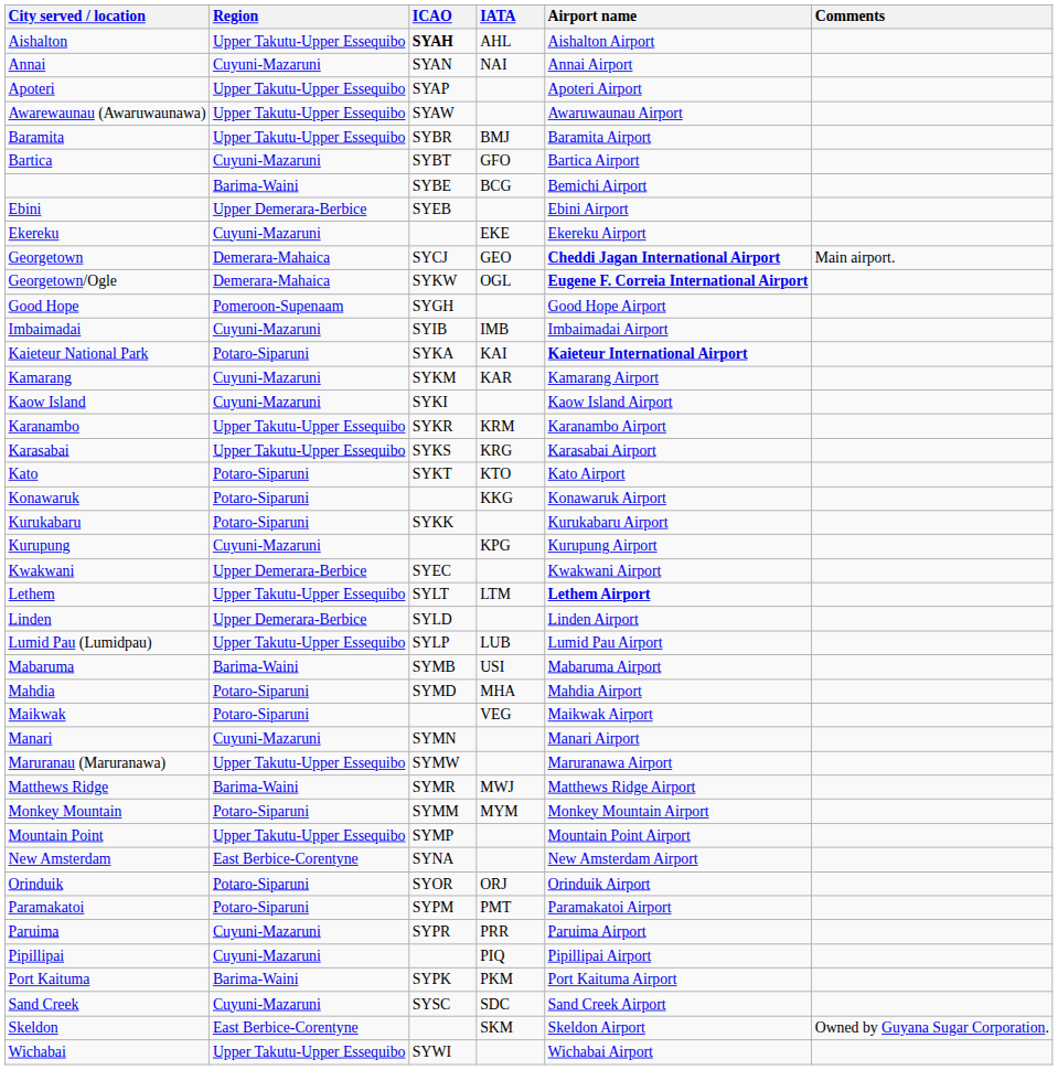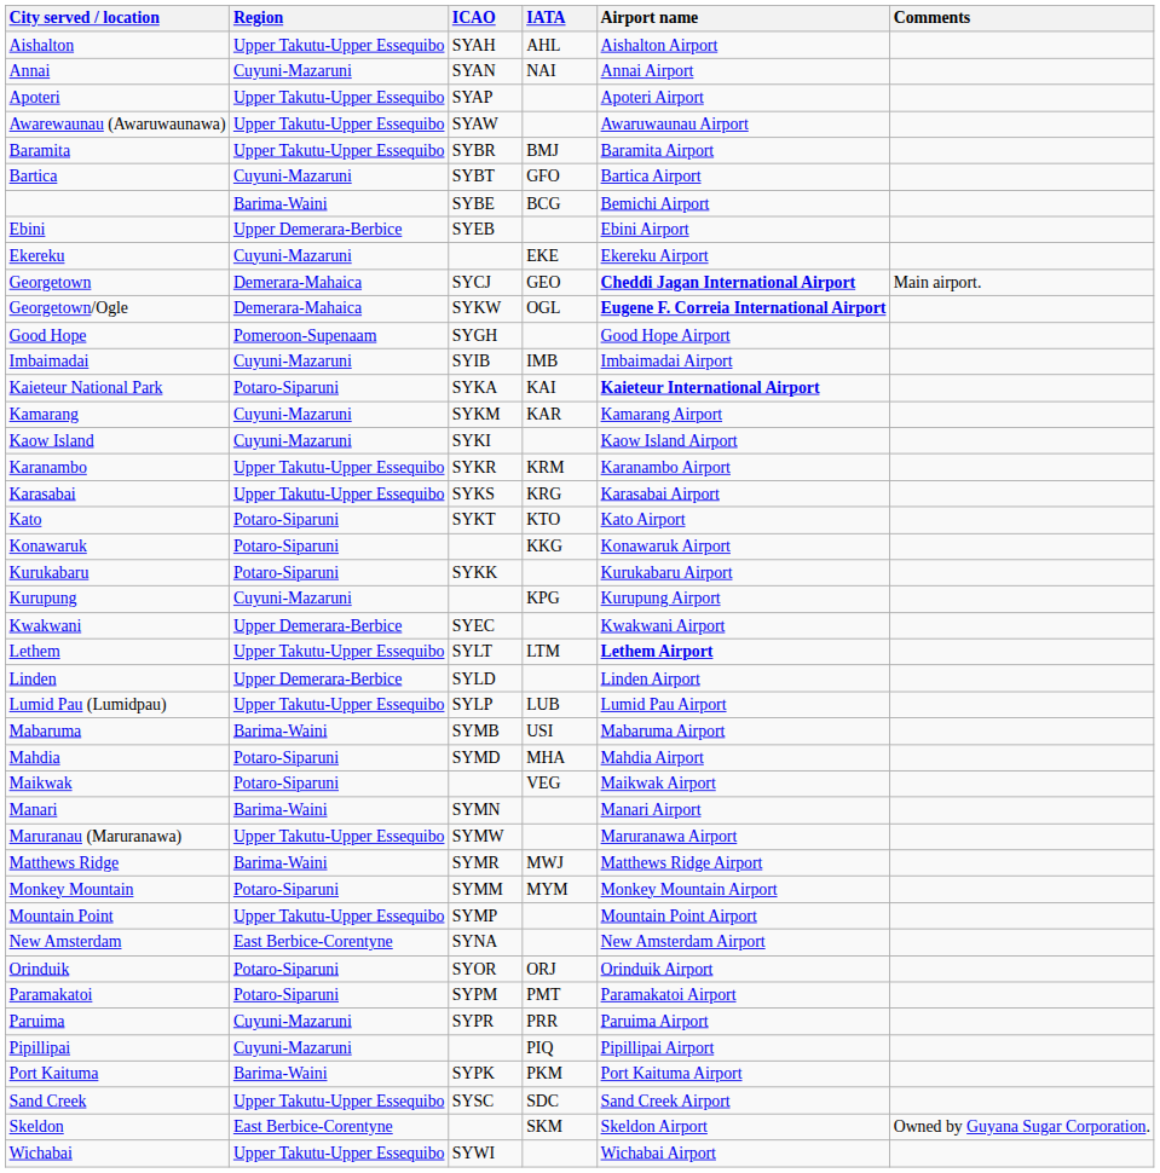 <table class="wikitable sortable">
 <tr>
 <th style="text-align:left; white-space:nowrap;"><a href='#'>City served / location</a></th>
 <th style="text-align:left;"><a href='#'>Region</a></th>
 <th style="text-align:left; width:4em;"><a href='#'>ICAO</a></th>
 <th style="text-align:left; width:4em;"><a href='#'>IATA</a></th>
 <th style="text-align:left; white-space:nowrap;">Airport name</th>
 <th style="text-align:left; white-space:nowrap;">Comments</th>
 </tr>
 <tr valign=top>
 <td><a href='#'>Aishalton</a></td>
 <td><a href='#'>Upper Takutu-Upper Essequibo</a></td>
-<td><strong>SYAH</strong></td>
+<td>SYAH</td>
 <td>AHL</td>
 <td><a href='#'>Aishalton Airport</a></td>
 <td></td>
 </tr>
 <tr valign=top>
 <td><a href='#'>Annai</a></td>
 <td><a href='#'>Cuyuni-Mazaruni</a></td>
 <td>SYAN</td>
 <td>NAI</td>
 <td><a href='#'>Annai Airport</a></td>
 <td></td>
 </tr>
 <tr valign=top>
 <td><a href='#'>Apoteri</a></td>
 <td><a href='#'>Upper Takutu-Upper Essequibo</a></td>
 <td>SYAP</td>
 <td></td>
 <td><a href='#'>Apoteri Airport</a></td>
 <td></td>
 </tr>
 <tr valign=top>
 <td><a href='#'>Awarewaunau</a> (Awaruwaunawa)</td>
 <td><a href='#'>Upper Takutu-Upper Essequibo</a></td>
 <td>SYAW</td>
 <td></td>
 <td><a href='#'>Awaruwaunau Airport</a></td>
 <td></td>
 </tr>
 <tr valign=top>
 <td><a href='#'>Baramita</a></td>
 <td><a href='#'>Upper Takutu-Upper Essequibo</a></td>
 <td>SYBR</td>
 <td>BMJ</td>
 <td><a href='#'>Baramita Airport</a></td>
 <td></td>
 </tr>
 <tr valign=top>
 <td><a href='#'>Bartica</a></td>
 <td><a href='#'>Cuyuni-Mazaruni</a></td>
 <td>SYBT</td>
 <td>GFO</td>
 <td><a href='#'>Bartica Airport</a></td>
 <td></td>
 </tr>
 <tr valign=top>
 <td></td>
 <td><a href='#'>Barima-Waini</a></td>
 <td>SYBE</td>
 <td>BCG</td>
 <td><a href='#'>Bemichi Airport</a></td>
 <td></td>
 </tr>
 <tr valign=top>
 <td><a href='#'>Ebini</a></td>
 <td><a href='#'>Upper Demerara-Berbice</a></td>
 <td>SYEB</td>
 <td></td>
 <td><a href='#'>Ebini Airport</a></td>
 <td></td>
 </tr>
 <tr valign=top>
 <td><a href='#'>Ekereku</a></td>
 <td><a href='#'>Cuyuni-Mazaruni</a></td>
 <td></td>
 <td>EKE</td>
 <td><a href='#'>Ekereku Airport</a></td>
 <td></td>
 </tr>
 <tr valign=top>
 <td><a href='#'>Georgetown</a></td>
 <td><a href='#'>Demerara-Mahaica</a></td>
 <td>SYCJ</td>
 <td>GEO</td>
 <td><strong><a href='#'>Cheddi Jagan International Airport</a></strong></td>
 <td>Main airport.</td>
 </tr>
 <tr valign=top>
 <td><a href='#'>Georgetown</a>/Ogle</td>
 <td><a href='#'>Demerara-Mahaica</a></td>
 <td>SYKW</td>
 <td>OGL</td>
 <td><strong><a href='#'>Eugene F. Correia International Airport</a></strong></td>
 <td></td>
 </tr>
 <tr valign=top>
 <td><a href='#'>Good Hope</a></td>
 <td><a href='#'>Pomeroon-Supenaam</a></td>
 <td>SYGH</td>
 <td></td>
 <td><a href='#'>Good Hope Airport</a></td>
 <td></td>
 </tr>
 <tr valign=top>
 <td><a href='#'>Imbaimadai</a></td>
 <td><a href='#'>Cuyuni-Mazaruni</a></td>
 <td>SYIB</td>
 <td>IMB</td>
 <td><a href='#'>Imbaimadai Airport</a></td>
 <td></td>
 </tr>
 <tr valign=top>
 <td><a href='#'>Kaieteur National Park</a></td>
 <td><a href='#'>Potaro-Siparuni</a></td>
 <td>SYKA</td>
 <td>KAI</td>
 <td><strong><a href='#'>Kaieteur International Airport</a></strong></td>
 <td></td>
 </tr>
 <tr valign=top>
 <td><a href='#'>Kamarang</a></td>
 <td><a href='#'>Cuyuni-Mazaruni</a></td>
 <td>SYKM</td>
 <td>KAR</td>
 <td><a href='#'>Kamarang Airport</a></td>
 <td></td>
 </tr>
 <tr valign=top>
 <td><a href='#'>Kaow Island</a></td>
 <td><a href='#'>Cuyuni-Mazaruni</a></td>
 <td>SYKI</td>
 <td></td>
 <td><a href='#'>Kaow Island Airport</a></td>
 <td></td>
 </tr>
 <tr valign=top>
 <td><a href='#'>Karanambo</a></td>
 <td><a href='#'>Upper Takutu-Upper Essequibo</a></td>
 <td>SYKR</td>
 <td>KRM</td>
 <td><a href='#'>Karanambo Airport</a></td>
 <td></td>
 </tr>
 <tr valign=top>
 <td><a href='#'>Karasabai</a></td>
 <td><a href='#'>Upper Takutu-Upper Essequibo</a></td>
 <td>SYKS</td>
 <td>KRG</td>
 <td><a href='#'>Karasabai Airport</a></td>
 <td></td>
 </tr>
 <tr valign=top>
 <td><a href='#'>Kato</a></td>
 <td><a href='#'>Potaro-Siparuni</a></td>
 <td>SYKT</td>
 <td>KTO</td>
 <td><a href='#'>Kato Airport</a></td>
 <td></td>
 </tr>
 <tr valign=top>
 <td><a href='#'>Konawaruk</a></td>
 <td><a href='#'>Potaro-Siparuni</a></td>
 <td></td>
 <td>KKG</td>
 <td><a href='#'>Konawaruk Airport</a></td>
 <td></td>
 </tr>
 <tr valign=top>
 <td><a href='#'>Kurukabaru</a></td>
 <td><a href='#'>Potaro-Siparuni</a></td>
 <td>SYKK</td>
 <td></td>
 <td><a href='#'>Kurukabaru Airport</a></td>
 <td></td>
 </tr>
 <tr valign=top>
 <td><a href='#'>Kurupung</a></td>
 <td><a href='#'>Cuyuni-Mazaruni</a></td>
 <td></td>
 <td>KPG</td>
 <td><a href='#'>Kurupung Airport</a></td>
 <td></td>
 </tr>
 <tr valign=top>
 <td><a href='#'>Kwakwani</a></td>
 <td><a href='#'>Upper Demerara-Berbice</a></td>
 <td>SYEC</td>
 <td></td>
 <td><a href='#'>Kwakwani Airport</a></td>
 <td></td>
 </tr>
 <tr valign=top>
 <td><a href='#'>Lethem</a></td>
 <td><a href='#'>Upper Takutu-Upper Essequibo</a></td>
 <td>SYLT</td>
 <td>LTM</td>
 <td><strong><a href='#'>Lethem Airport</a></strong></td>
 <td></td>
 </tr>
 <tr valign=top>
 <td><a href='#'>Linden</a></td>
 <td><a href='#'>Upper Demerara-Berbice</a></td>
 <td>SYLD</td>
 <td></td>
 <td><a href='#'>Linden Airport</a></td>
 <td></td>
 </tr>
 <tr valign=top>
 <td><a href='#'>Lumid Pau</a> (Lumidpau)</td>
 <td><a href='#'>Upper Takutu-Upper Essequibo</a></td>
 <td>SYLP</td>
 <td>LUB</td>
 <td><a href='#'>Lumid Pau Airport</a></td>
 <td></td>
 </tr>
 <tr valign=top>
 <td><a href='#'>Mabaruma</a></td>
 <td><a href='#'>Barima-Waini</a></td>
 <td>SYMB</td>
 <td>USI</td>
 <td><a href='#'>Mabaruma Airport</a></td>
 <td></td>
 </tr>
 <tr valign=top>
 <td><a href='#'>Mahdia</a></td>
 <td><a href='#'>Potaro-Siparuni</a></td>
 <td>SYMD</td>
 <td>MHA</td>
 <td><a href='#'>Mahdia Airport</a></td>
 </tr>
 <tr valign=top>
 <td><a href='#'>Maikwak</a></td>
 <td><a href='#'>Potaro-Siparuni</a></td>
 <td></td>
 <td>VEG</td>
 <td><a href='#'>Maikwak Airport</a></td>
 <td></td>
 </tr>
 <tr valign=top>
 <td><a href='#'>Manari</a></td>
-<td><a href='#'>Cuyuni-Mazaruni</a></td>
+<td><a href='#'>Barima-Waini</a></td>
 <td>SYMN</td>
 <td></td>
 <td><a href='#'>Manari Airport</a></td>
 <td></td>
 </tr>
 <tr valign=top>
 <td><a href='#'>Maruranau</a> (Maruranawa)</td>
 <td><a href='#'>Upper Takutu-Upper Essequibo</a></td>
 <td>SYMW</td>
 <td></td>
 <td><a href='#'>Maruranawa Airport</a></td>
 <td></td>
 </tr>
 <tr valign=top>
 <td><a href='#'>Matthews Ridge</a></td>
 <td><a href='#'>Barima-Waini</a></td>
 <td>SYMR</td>
 <td>MWJ</td>
 <td><a href='#'>Matthews Ridge Airport</a></td>
 <td></td>
 </tr>
 <tr valign=top>
 <td><a href='#'>Monkey Mountain</a></td>
 <td><a href='#'>Potaro-Siparuni</a></td>
 <td>SYMM</td>
 <td>MYM</td>
 <td><a href='#'>Monkey Mountain Airport</a></td>
 <td></td>
 </tr>
 <tr valign=top>
 <td><a href='#'>Mountain Point</a></td>
 <td><a href='#'>Upper Takutu-Upper Essequibo</a></td>
 <td>SYMP</td>
 <td></td>
 <td><a href='#'>Mountain Point Airport</a></td>
 <td></td>
 </tr>
 <tr valign=top>
 <td><a href='#'>New Amsterdam</a></td>
 <td><a href='#'>East Berbice-Corentyne</a></td>
 <td>SYNA</td>
 <td></td>
 <td><a href='#'>New Amsterdam Airport</a></td>
 <td></td>
 </tr>
 <tr valign=top>
 <td><a href='#'>Orinduik</a></td>
 <td><a href='#'>Potaro-Siparuni</a></td>
 <td>SYOR</td>
 <td>ORJ</td>
 <td><a href='#'>Orinduik Airport</a></td>
 <td></td>
 </tr>
 <tr valign=top>
 <td><a href='#'>Paramakatoi</a></td>
 <td><a href='#'>Potaro-Siparuni</a></td>
 <td>SYPM</td>
 <td>PMT</td>
 <td><a href='#'>Paramakatoi Airport</a></td>
 <td></td>
 </tr>
 <tr valign=top>
 <td><a href='#'>Paruima</a></td>
 <td><a href='#'>Cuyuni-Mazaruni</a></td>
 <td>SYPR</td>
 <td>PRR</td>
 <td><a href='#'>Paruima Airport</a></td>
 <td></td>
 </tr>
 <tr valign=top>
 <td><a href='#'>Pipillipai</a></td>
 <td><a href='#'>Cuyuni-Mazaruni</a></td>
 <td></td>
 <td>PIQ</td>
 <td><a href='#'>Pipillipai Airport</a></td>
 <td></td>
 </tr>
 <tr valign=top>
 <td><a href='#'>Port Kaituma</a></td>
 <td><a href='#'>Barima-Waini</a></td>
 <td>SYPK</td>
 <td>PKM</td>
 <td><a href='#'>Port Kaituma Airport</a></td>
 <td></td>
 </tr>
 <tr valign=top>
 <td><a href='#'>Sand Creek</a></td>
-<td><a href='#'>Cuyuni-Mazaruni</a></td>
+<td><a href='#'>Upper Takutu-Upper Essequibo</a></td>
 <td>SYSC</td>
 <td>SDC</td>
 <td><a href='#'>Sand Creek Airport</a></td>
 <td></td>
 </tr>
 <tr valign=top>
 <td><a href='#'>Skeldon</a></td>
 <td><a href='#'>East Berbice-Corentyne</a></td>
 <td></td>
 <td>SKM</td>
 <td><a href='#'>Skeldon Airport</a></td>
 <td>Owned by <a href='#'>Guyana Sugar Corporation</a>.</td>
 </tr>
 <tr valign=top>
 <td><a href='#'>Wichabai</a></td>
 <td><a href='#'>Upper Takutu-Upper Essequibo</a></td>
 <td>SYWI</td>
 <td></td>
 <td><a href='#'>Wichabai Airport</a></td>
 <td></td>
 </tr>
 </table>
